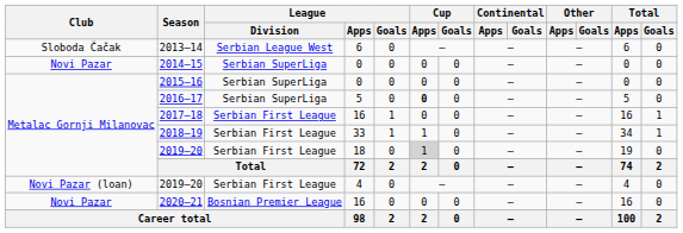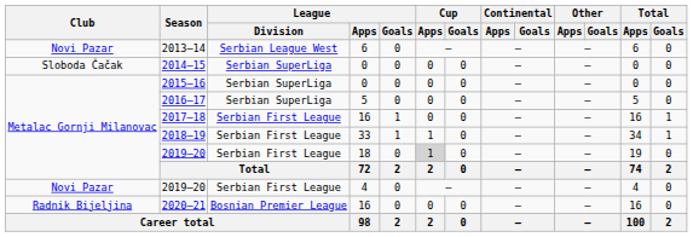 <table class="wikitable" style="text-align: center;font-size:90%">
 <tr>
 <th rowspan="2">Club</th>
 <th rowspan="2">Season</th>
 <th colspan="3">League</th>
 <th colspan="2">Cup</th>
 <th colspan="2">Continental</th>
 <th colspan="2">Other</th>
 <th colspan="2">Total</th>
 </tr>
 <tr>
 <th>Division</th>
 <th>Apps</th>
 <th>Goals</th>
 <th>Apps</th>
 <th>Goals</th>
 <th>Apps</th>
 <th>Goals</th>
 <th>Apps</th>
 <th>Goals</th>
 <th>Apps</th>
 <th>Goals</th>
 </tr>
 <tr>
-<td>Sloboda Čačak</td>
+<td><a href='#'>Novi Pazar</a></td>
 <td>2013–14</td>
 <td><a href='#'>Serbian League West</a></td>
 <td>6</td>
 <td>0</td>
 <td colspan="2">—</td>
 <td colspan="2">—</td>
 <td colspan="2">—</td>
 <td>6</td>
 <td>0</td>
 </tr>
 <tr>
-<td><a href='#'>Novi Pazar</a></td>
+<td>Sloboda Čačak</td>
 <td><a href='#'>2014–15</a></td>
 <td><a href='#'>Serbian SuperLiga</a></td>
 <td>0</td>
 <td>0</td>
 <td>0</td>
 <td>0</td>
 <td colspan="2">—</td>
 <td colspan="2">—</td>
 <td>0</td>
 <td>0</td>
 </tr>
 <tr>
 <td rowspan="6"><a href='#'>Metalac Gornji Milanovac</a></td>
 <td><a href='#'>2015–16</a></td>
 <td>Serbian SuperLiga</td>
 <td>0</td>
 <td>0</td>
 <td>0</td>
 <td>0</td>
 <td colspan="2">—</td>
 <td colspan="2">—</td>
 <td>0</td>
 <td>0</td>
 </tr>
 <tr>
 <td><a href='#'>2016–17</a></td>
 <td>Serbian SuperLiga</td>
 <td>5</td>
 <td>0</td>
-<td><strong>0</strong></td>
+<td>0</td>
 <td>0</td>
 <td colspan="2">—</td>
 <td colspan="2">—</td>
 <td>5</td>
 <td>0</td>
 </tr>
 <tr>
 <td><a href='#'>2017–18</a></td>
 <td><a href='#'>Serbian First League</a></td>
 <td>16</td>
 <td>1</td>
 <td>0</td>
 <td>0</td>
 <td colspan="2">—</td>
 <td colspan="2">—</td>
 <td>16</td>
 <td>1</td>
 </tr>
 <tr>
 <td><a href='#'>2018–19</a></td>
 <td>Serbian First League</td>
 <td>33</td>
 <td>1</td>
 <td>1</td>
 <td>0</td>
 <td colspan="2">—</td>
 <td colspan="2">—</td>
 <td>34</td>
 <td>1</td>
 </tr>
 <tr>
 <td><a href='#'>2019–20</a></td>
 <td>Serbian First League</td>
 <td>18</td>
 <td>0</td>
 <td style="background: lightgrey;">1</td>
 <td>0</td>
 <td colspan="2">—</td>
 <td colspan="2">—</td>
 <td>19</td>
 <td>0</td>
 </tr>
 <tr>
 <th colspan="2">Total</th>
 <th>72</th>
 <th>2</th>
 <th>2</th>
 <th>0</th>
 <th colspan="2">—</th>
 <th colspan="2">—</th>
 <th>74</th>
 <th>2</th>
 </tr>
 <tr>
-<td><a href='#'>Novi Pazar</a> (loan)</td>
+<td><a href='#'>Novi Pazar</a></td>
 <td>2019–20</td>
 <td>Serbian First League</td>
 <td>4</td>
 <td>0</td>
 <td colspan="2">—</td>
 <td colspan="2">—</td>
 <td colspan="2">—</td>
 <td>4</td>
 <td>0</td>
 </tr>
 <tr>
-<td><a href='#'>Novi Pazar</a></td>
+<td><a href='#'>Radnik Bijeljina</a></td>
 <td><a href='#'>2020–21</a></td>
 <td><a href='#'>Bosnian Premier League</a></td>
 <td>16</td>
 <td>0</td>
 <td>0</td>
 <td>0</td>
 <td colspan="2">—</td>
 <td colspan="2">—</td>
 <td>16</td>
 <td>0</td>
 </tr>
 <tr>
 <th colspan="3">Career total</th>
 <th>98</th>
 <th>2</th>
 <th>2</th>
 <th>0</th>
 <th colspan="2">—</th>
 <th colspan="2">—</th>
 <th>100</th>
 <th>2</th>
 </tr>
 </table>
